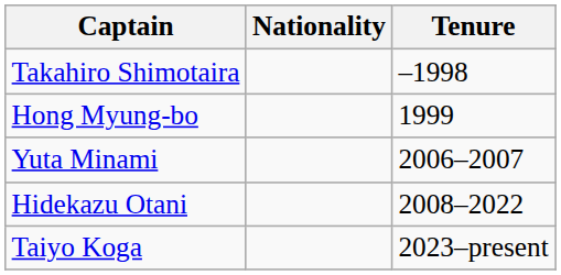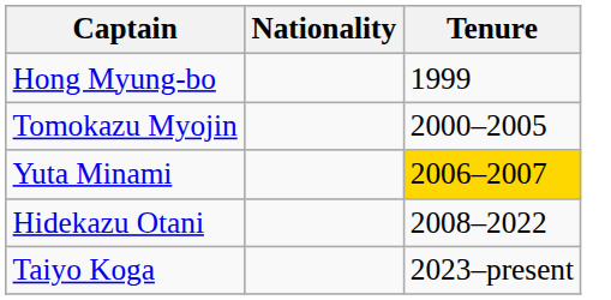 <table class="wikitable">
 <tr>
 <th>Captain</th>
 <th>Nationality</th>
 <th>Tenure</th>
 </tr>
 <tr>
-<td><a href='#'>Takahiro Shimotaira</a></td>
-<td></td>
-<td>–1998</td>
-</tr>
-<tr>
 <td><a href='#'>Hong Myung-bo</a></td>
 <td></td>
 <td>1999</td>
 </tr>
 <tr>
+<td><a href='#'>Tomokazu Myojin</a></td>
+<td></td>
+<td>2000–2005</td>
+</tr>
+<tr>
 <td><a href='#'>Yuta Minami</a></td>
 <td></td>
-<td>2006–2007</td>
+<td style="background: gold;">2006–2007</td>
 </tr>
 <tr>
 <td><a href='#'>Hidekazu Otani</a></td>
 <td></td>
 <td>2008–2022</td>
 </tr>
 <tr>
 <td><a href='#'>Taiyo Koga</a></td>
 <td></td>
 <td>2023–present</td>
 </tr>
 </table>
